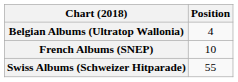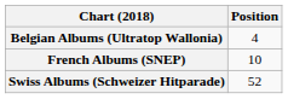 <table class="wikitable plainrowheaders" style="text-align:center">
 <tr>
 <th scope="col">Chart (2018)</th>
 <th scope="col">Position</th>
 </tr>
 <tr>
 <th scope="row">Belgian Albums (Ultratop Wallonia)</th>
 <td>4</td>
 </tr>
 <tr>
 <th scope="row">French Albums (SNEP)</th>
 <td>10</td>
 </tr>
 <tr>
 <th scope="row">Swiss Albums (Schweizer Hitparade)</th>
-<td>55</td>
+<td>52</td>
 </tr>
 </table>
